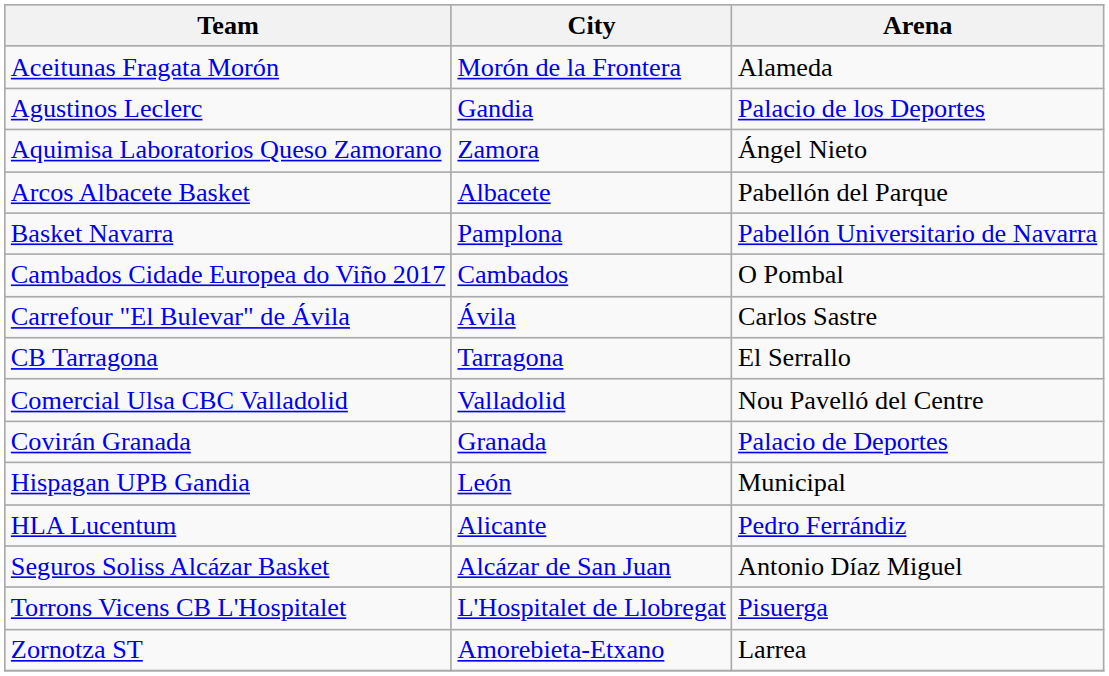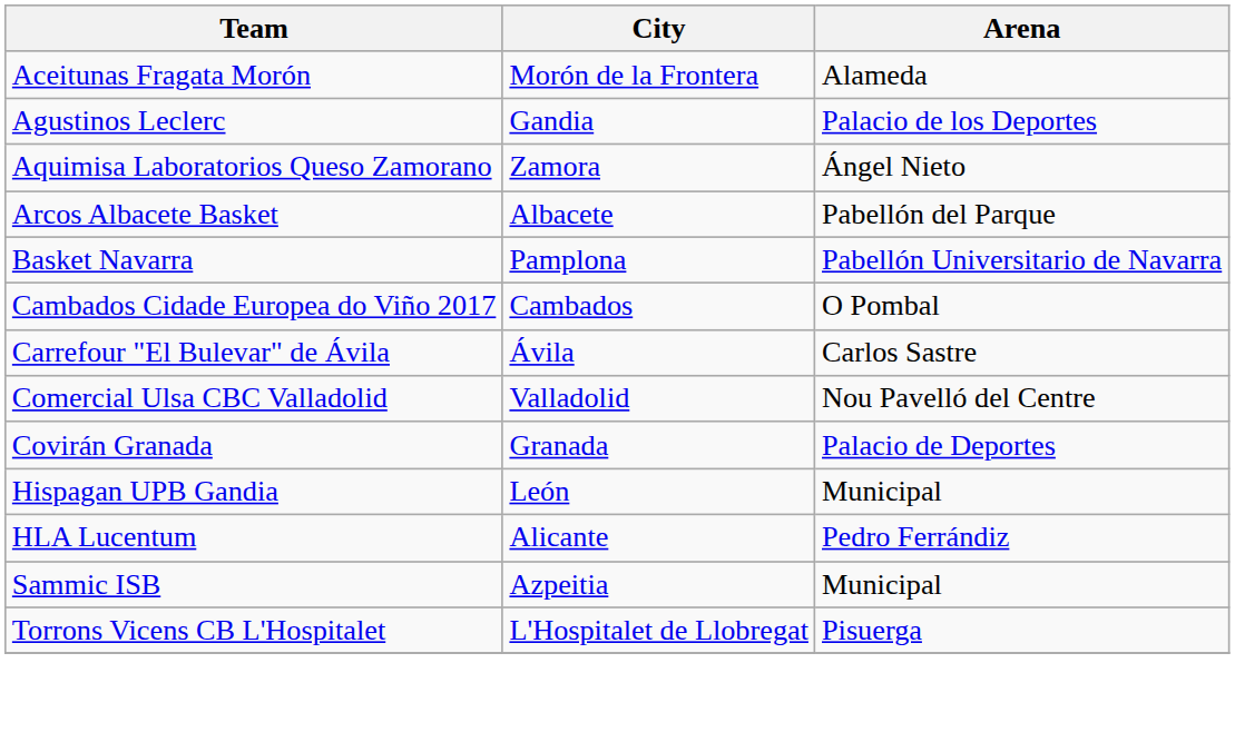 <table class="wikitable sortable">
 <tr>
 <th>Team</th>
 <th>City</th>
 <th>Arena</th>
 </tr>
 <tr>
 <td><a href='#'>Aceitunas Fragata Morón</a></td>
 <td><a href='#'>Morón de la Frontera</a></td>
 <td>Alameda</td>
 </tr>
 <tr>
 <td><a href='#'>Agustinos Leclerc</a></td>
 <td><a href='#'>Gandia</a></td>
 <td><a href='#'>Palacio de los Deportes</a></td>
 </tr>
 <tr>
 <td><a href='#'>Aquimisa Laboratorios Queso Zamorano</a></td>
 <td><a href='#'>Zamora</a></td>
 <td>Ángel Nieto</td>
 </tr>
 <tr>
 <td><a href='#'>Arcos Albacete Basket</a></td>
 <td><a href='#'>Albacete</a></td>
 <td>Pabellón del Parque</td>
 </tr>
 <tr>
 <td><a href='#'>Basket Navarra</a></td>
 <td><a href='#'>Pamplona</a></td>
 <td><a href='#'>Pabellón Universitario de Navarra</a></td>
 </tr>
 <tr>
 <td><a href='#'>Cambados Cidade Europea do Viño 2017</a></td>
 <td><a href='#'>Cambados</a></td>
 <td>O Pombal</td>
 </tr>
 <tr>
 <td><a href='#'>Carrefour "El Bulevar" de Ávila</a></td>
 <td><a href='#'>Ávila</a></td>
 <td>Carlos Sastre</td>
 </tr>
 <tr>
-<td><a href='#'>CB Tarragona</a></td>
-<td><a href='#'>Tarragona</a></td>
-<td>El Serrallo</td>
-</tr>
-<tr>
 <td><a href='#'>Comercial Ulsa CBC Valladolid</a></td>
 <td><a href='#'>Valladolid</a></td>
 <td>Nou Pavelló del Centre</td>
 </tr>
 <tr>
 <td><a href='#'>Covirán Granada</a></td>
 <td><a href='#'>Granada</a></td>
 <td><a href='#'>Palacio de Deportes</a></td>
 </tr>
 <tr>
 <td><a href='#'>Hispagan UPB Gandia</a></td>
 <td><a href='#'>León</a></td>
 <td>Municipal</td>
 </tr>
 <tr>
 <td><a href='#'>HLA Lucentum</a></td>
 <td><a href='#'>Alicante</a></td>
 <td><a href='#'>Pedro Ferrándiz</a></td>
 </tr>
 <tr>
-<td><a href='#'>Seguros Soliss Alcázar Basket</a></td>
-<td><a href='#'>Alcázar de San Juan</a></td>
-<td>Antonio Díaz Miguel</td>
+<td><a href='#'>Sammic ISB</a></td>
+<td><a href='#'>Azpeitia</a></td>
+<td>Municipal</td>
 </tr>
 <tr>
 <td><a href='#'>Torrons Vicens CB L'Hospitalet</a></td>
 <td><a href='#'>L'Hospitalet de Llobregat</a></td>
 <td><a href='#'>Pisuerga</a></td>
 </tr>
 <tr>
-<td><a href='#'>Zornotza ST</a></td>
-<td><a href='#'>Amorebieta-Etxano</a></td>
-<td>Larrea</td>
-</tr>
-<tr>
 </tr>
 </table>
